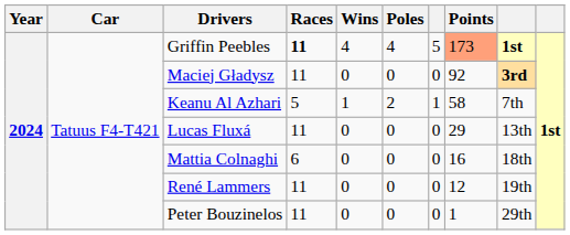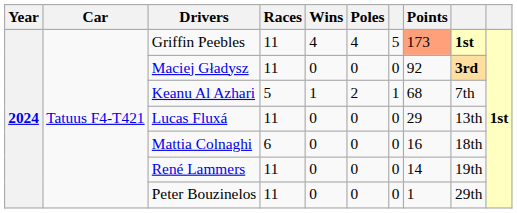 <table class="wikitable" style="font-size:85%">
 <tr>
 <th>Year</th>
 <th>Car</th>
 <th>Drivers</th>
 <th>Races</th>
 <th>Wins</th>
 <th>Poles</th>
 <th></th>
 <th>Points</th>
 <th></th>
 <th></th>
 </tr>
 <tr>
 <th rowspan="7"><a href='#'>2024</a></th>
 <td rowspan="7"><a href='#'>Tatuus F4-T421</a></td>
 <td> Griffin Peebles</td>
-<td><strong>11</strong></td>
+<td>11</td>
 <td>4</td>
 <td>4</td>
 <td>5</td>
 <td style="background: lightsalmon;">173</td>
 <td style="background:#FFFFBF;"><strong>1st</strong></td>
 <td rowspan="7" style="background:#FFFFBF;"><strong>1st</strong></td>
 </tr>
 <tr>
 <td> <a href='#'>Maciej Gładysz</a></td>
 <td>11</td>
 <td>0</td>
 <td>0</td>
 <td>0</td>
 <td>92</td>
 <td style="background:#FFDF9F;"><strong>3rd</strong></td>
 </tr>
 <tr>
 <td> <a href='#'>Keanu Al Azhari</a></td>
 <td>5</td>
 <td>1</td>
 <td>2</td>
 <td>1</td>
-<td>58</td>
+<td>68</td>
 <td>7th</td>
 </tr>
 <tr>
 <td> <a href='#'>Lucas Fluxá</a></td>
 <td>11</td>
 <td>0</td>
 <td>0</td>
 <td>0</td>
 <td>29</td>
 <td>13th</td>
 </tr>
 <tr>
 <td> <a href='#'>Mattia Colnaghi</a></td>
 <td>6</td>
 <td>0</td>
 <td>0</td>
 <td>0</td>
 <td>16</td>
 <td>18th</td>
 </tr>
 <tr>
 <td> <a href='#'>René Lammers</a></td>
 <td>11</td>
 <td>0</td>
 <td>0</td>
 <td>0</td>
-<td>12</td>
+<td>14</td>
 <td>19th</td>
 </tr>
 <tr>
 <td> Peter Bouzinelos</td>
 <td>11</td>
 <td>0</td>
 <td>0</td>
 <td>0</td>
 <td>1</td>
 <td>29th</td>
 </tr>
 </table>
